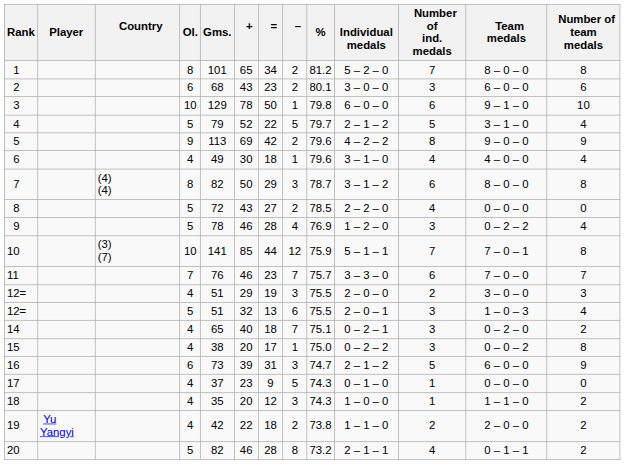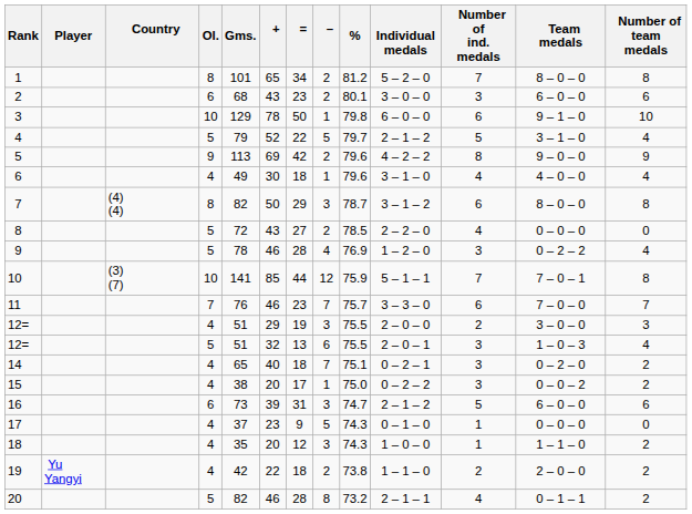 <table class="wikitable sortable" style="text-align:left;">
 <tr>
 <th>Rank<br></th>
 <th>Player</th>
 <th>      Country      </th>
 <th>Ol.</th>
 <th>Gms.</th>
 <th class="unsortable">  +  </th>
 <th class="unsortable">  =  </th>
 <th class="unsortable">  –  </th>
 <th> % </th>
 <th class="unsortable">  Individual <br>medals</th>
 <th>  Number of<br>ind. medals</th>
 <th class="unsortable">  Team medals</th>
 <th>  Number of<br>team medals</th>
 </tr>
 <tr>
 <td>  1</td>
 <td> </td>
 <td></td>
 <td style="text-align:center">8</td>
 <td style="text-align:center">101</td>
 <td> 65</td>
 <td> 34</td>
 <td>  2</td>
 <td style="text-align:center">81.2</td>
 <td style="text-align:center">5 – 2 – 0</td>
 <td style="text-align:center">7</td>
 <td style="text-align:center">8 – 0 – 0</td>
 <td style="text-align:center">8</td>
 </tr>
 <tr>
 <td>  2</td>
 <td> </td>
 <td></td>
 <td style="text-align:center">6</td>
 <td style="text-align:center">68</td>
 <td> 43</td>
 <td> 23</td>
 <td>  2</td>
 <td style="text-align:center">80.1</td>
 <td style="text-align:center">3 – 0 – 0</td>
 <td style="text-align:center">3</td>
 <td style="text-align:center">6 – 0 – 0</td>
 <td style="text-align:center">6</td>
 </tr>
 <tr>
 <td>  3</td>
 <td> </td>
 <td></td>
 <td style="text-align:center">10</td>
 <td style="text-align:center">129</td>
 <td> 78</td>
 <td> 50</td>
 <td>  1</td>
 <td style="text-align:center">79.8</td>
 <td style="text-align:center">6 – 0 – 0</td>
 <td style="text-align:center">6</td>
 <td style="text-align:center">9 – 1 – 0</td>
 <td style="text-align:center">10</td>
 </tr>
 <tr>
 <td>  4</td>
 <td> </td>
 <td></td>
 <td style="text-align:center">5</td>
 <td style="text-align:center">79</td>
 <td> 52</td>
 <td> 22</td>
 <td>  5</td>
 <td style="text-align:center">79.7</td>
 <td style="text-align:center">2 – 1 – 2</td>
 <td style="text-align:center">5</td>
 <td style="text-align:center">3 – 1 – 0</td>
 <td style="text-align:center">4</td>
 </tr>
 <tr>
 <td>  5</td>
 <td> </td>
 <td></td>
 <td style="text-align:center">9</td>
 <td style="text-align:center">113</td>
 <td> 69</td>
 <td> 42</td>
 <td>  2</td>
 <td style="text-align:center">79.6</td>
 <td style="text-align:center">4 – 2 – 2</td>
 <td style="text-align:center">8</td>
 <td style="text-align:center">9 – 0 – 0</td>
 <td style="text-align:center">9</td>
 </tr>
 <tr>
 <td>  6</td>
 <td> </td>
 <td></td>
 <td style="text-align:center">4</td>
 <td style="text-align:center">49</td>
 <td> 30</td>
 <td> 18</td>
 <td>  1</td>
 <td style="text-align:center">79.6</td>
 <td style="text-align:center">3 – 1 – 0</td>
 <td style="text-align:center">4</td>
 <td style="text-align:center">4 – 0 – 0</td>
 <td style="text-align:center">4</td>
 </tr>
 <tr>
 <td>  7</td>
 <td> </td>
 <td> (4)<br>  (4)</td>
 <td style="text-align:center">8</td>
 <td style="text-align:center">82</td>
 <td> 50</td>
 <td> 29</td>
 <td>  3</td>
 <td style="text-align:center">78.7</td>
 <td style="text-align:center">3 – 1 – 2</td>
 <td style="text-align:center">6</td>
 <td style="text-align:center">8 – 0 – 0</td>
 <td style="text-align:center">8</td>
 </tr>
 <tr>
 <td>  8</td>
 <td> </td>
 <td></td>
 <td style="text-align:center">5</td>
 <td style="text-align:center">72</td>
 <td> 43</td>
 <td> 27</td>
 <td>  2</td>
 <td style="text-align:center">78.5</td>
 <td style="text-align:center">2 – 2 – 0</td>
 <td style="text-align:center">4</td>
 <td style="text-align:center">0 – 0 – 0</td>
 <td style="text-align:center">0</td>
 </tr>
 <tr>
 <td>  9</td>
 <td> </td>
 <td></td>
 <td style="text-align:center">5</td>
 <td style="text-align:center">78</td>
 <td> 46</td>
 <td> 28</td>
 <td>  4</td>
 <td style="text-align:center">76.9</td>
 <td style="text-align:center">1 – 2 – 0</td>
 <td style="text-align:center">3</td>
 <td style="text-align:center">0 – 2 – 2</td>
 <td style="text-align:center">4</td>
 </tr>
 <tr>
 <td>10</td>
 <td> </td>
 <td> (3)<br>  (7)</td>
 <td style="text-align:center">10</td>
 <td style="text-align:center">141</td>
 <td> 85</td>
 <td> 44</td>
 <td> 12</td>
 <td style="text-align:center">75.9</td>
 <td style="text-align:center">5 – 1 – 1</td>
 <td style="text-align:center">7</td>
 <td style="text-align:center">7 – 0 – 1</td>
 <td style="text-align:center">8</td>
 </tr>
 <tr>
 <td>11</td>
 <td> </td>
 <td></td>
 <td style="text-align:center">7</td>
 <td style="text-align:center">76</td>
 <td> 46</td>
 <td> 23</td>
 <td>  7</td>
 <td style="text-align:center">75.7</td>
 <td style="text-align:center">3 – 3 – 0</td>
 <td style="text-align:center">6</td>
 <td style="text-align:center">7 – 0 – 0</td>
 <td style="text-align:center">7</td>
 </tr>
 <tr>
 <td>12=</td>
 <td> </td>
 <td></td>
 <td style="text-align:center">4</td>
 <td style="text-align:center">51</td>
 <td> 29</td>
 <td> 19</td>
 <td>  3</td>
 <td style="text-align:center">75.5</td>
 <td style="text-align:center">2 – 0 – 0</td>
 <td style="text-align:center">2</td>
 <td style="text-align:center">3 – 0 – 0</td>
 <td style="text-align:center">3</td>
 </tr>
 <tr>
 <td>12=</td>
 <td> </td>
 <td></td>
 <td style="text-align:center">5</td>
 <td style="text-align:center">51</td>
 <td> 32</td>
 <td> 13</td>
 <td>  6</td>
 <td style="text-align:center">75.5</td>
 <td style="text-align:center">2 – 0 – 1</td>
 <td style="text-align:center">3</td>
 <td style="text-align:center">1 – 0 – 3</td>
 <td style="text-align:center">4</td>
 </tr>
 <tr>
 <td>14</td>
 <td> </td>
 <td></td>
 <td style="text-align:center">4</td>
 <td style="text-align:center">65</td>
 <td> 40</td>
 <td> 18</td>
 <td>  7</td>
 <td style="text-align:center">75.1</td>
 <td style="text-align:center">0 – 2 – 1</td>
 <td style="text-align:center">3</td>
 <td style="text-align:center">0 – 2 – 0</td>
 <td style="text-align:center">2</td>
 </tr>
 <tr>
 <td>15</td>
 <td> </td>
 <td></td>
 <td style="text-align:center">4</td>
 <td style="text-align:center">38</td>
 <td> 20</td>
 <td> 17</td>
 <td>  1</td>
 <td style="text-align:center">75.0</td>
 <td style="text-align:center">0 – 2 – 2</td>
 <td style="text-align:center">3</td>
 <td style="text-align:center">0 – 0 – 2</td>
-<td style="text-align:center">8</td>
+<td style="text-align:center">2</td>
 </tr>
 <tr>
 <td>16</td>
 <td> </td>
 <td></td>
 <td style="text-align:center">6</td>
 <td style="text-align:center">73</td>
 <td> 39</td>
 <td> 31</td>
 <td>  3</td>
 <td style="text-align:center">74.7</td>
 <td style="text-align:center">2 – 1 – 2</td>
 <td style="text-align:center">5</td>
 <td style="text-align:center">6 – 0 – 0</td>
-<td style="text-align:center">9</td>
+<td style="text-align:center">6</td>
 </tr>
 <tr>
 <td>17</td>
 <td> </td>
 <td></td>
 <td style="text-align:center">4</td>
 <td style="text-align:center">37</td>
 <td> 23</td>
 <td>  9</td>
 <td>  5</td>
 <td style="text-align:center">74.3</td>
 <td style="text-align:center">0 – 1 – 0</td>
 <td style="text-align:center">1</td>
 <td style="text-align:center">0 – 0 – 0</td>
 <td style="text-align:center">0</td>
 </tr>
 <tr>
 <td>18</td>
 <td> </td>
 <td></td>
 <td style="text-align:center">4</td>
 <td style="text-align:center">35</td>
 <td> 20</td>
 <td> 12</td>
 <td>  3</td>
 <td style="text-align:center">74.3</td>
 <td style="text-align:center">1 – 0 – 0</td>
 <td style="text-align:center">1</td>
 <td style="text-align:center">1 – 1 – 0</td>
 <td style="text-align:center">2</td>
 </tr>
 <tr>
 <td>19</td>
 <td> <a href='#'>Yu Yangyi</a></td>
 <td></td>
 <td style="text-align:center">4</td>
 <td style="text-align:center">42</td>
 <td> 22</td>
 <td> 18</td>
 <td>  2</td>
 <td style="text-align:center">73.8</td>
 <td style="text-align:center">1 – 1 – 0</td>
 <td style="text-align:center">2</td>
 <td style="text-align:center">2 – 0 – 0</td>
 <td style="text-align:center">2</td>
 </tr>
 <tr>
 <td>20</td>
 <td> </td>
 <td></td>
 <td style="text-align:center">5</td>
 <td style="text-align:center">82</td>
 <td> 46</td>
 <td> 28</td>
 <td>  8</td>
 <td style="text-align:center">73.2</td>
 <td style="text-align:center">2 – 1 – 1</td>
 <td style="text-align:center">4</td>
 <td style="text-align:center">0 – 1 – 1</td>
 <td style="text-align:center">2</td>
 </tr>
 </table>
